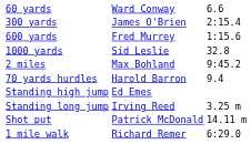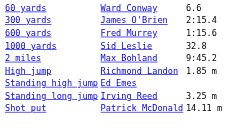 <table>
 <tr>
 <td><a href='#'>60 yards</a></td>
 <td><a href='#'>Ward Conway</a></td>
 <td>6.6</td>
 <td></td>
 <td></td>
 <td></td>
 <td></td>
 </tr>
 <tr>
 <td><a href='#'>300 yards</a></td>
 <td><a href='#'>James O'Brien</a></td>
 <td>2:15.4</td>
 <td></td>
 <td></td>
 <td></td>
 <td></td>
 </tr>
 <tr>
 <td><a href='#'>600 yards</a></td>
 <td><a href='#'>Fred Murrey</a></td>
 <td>1:15.6</td>
 <td></td>
 <td></td>
 <td></td>
 <td></td>
 </tr>
 <tr>
 <td><a href='#'>1000 yards</a></td>
 <td><a href='#'>Sid Leslie</a></td>
 <td>32.8</td>
 <td></td>
 <td></td>
 <td></td>
 <td></td>
 </tr>
 <tr>
 <td><a href='#'>2 miles</a></td>
 <td><a href='#'>Max Bohland</a></td>
 <td>9:45.2</td>
 <td></td>
 <td></td>
 <td></td>
 <td></td>
 </tr>
 <tr>
-<td><a href='#'>70 yards hurdles</a></td>
-<td><a href='#'>Harold Barron</a></td>
-<td>9.4</td>
+<td><a href='#'>High jump</a></td>
+<td><a href='#'>Richmond Landon</a></td>
+<td>1.85 m</td>
 <td></td>
 <td></td>
 <td></td>
 <td></td>
 </tr>
 <tr>
 <td><a href='#'>Standing high jump</a></td>
 <td><a href='#'>Ed Emes</a></td>
 <td></td>
 <td></td>
 <td></td>
 <td></td>
 <td></td>
 </tr>
 <tr>
 <td><a href='#'>Standing long jump</a></td>
 <td><a href='#'>Irving Reed</a></td>
 <td>3.25 m</td>
 <td></td>
 <td></td>
 <td></td>
 <td></td>
 </tr>
 <tr>
 <td><a href='#'>Shot put</a></td>
 <td><a href='#'>Patrick McDonald</a></td>
 <td>14.11 m</td>
 <td></td>
 <td></td>
 <td></td>
 <td></td>
 </tr>
-<tr>
-<td><a href='#'>1 mile walk</a></td>
-<td><a href='#'>Richard Remer</a></td>
-<td>6:29.0</td>
-<td></td>
-<td></td>
-<td></td>
-<td></td>
-</tr>
 </table>
